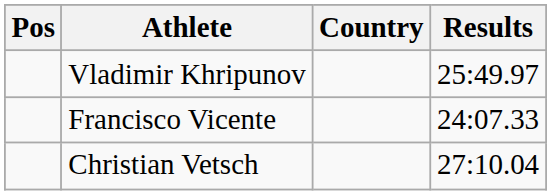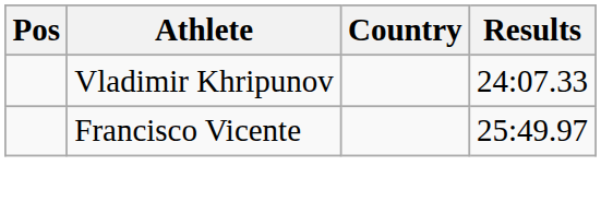 <table class="wikitable">
 <tr>
 <th>Pos</th>
 <th>Athlete</th>
 <th>Country</th>
 <th>Results</th>
 </tr>
 <tr>
 <td align="center"></td>
 <td>Vladimir Khripunov</td>
 <td></td>
-<td>25:49.97</td>
+<td>24:07.33</td>
 </tr>
 <tr>
 <td align="center"></td>
 <td>Francisco Vicente</td>
 <td></td>
-<td>24:07.33</td>
-</tr>
-<tr>
-<td align="center"></td>
-<td>Christian Vetsch</td>
-<td></td>
-<td>27:10.04</td>
+<td>25:49.97</td>
 </tr>
 </table>
